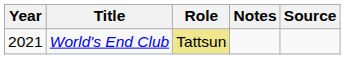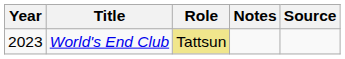 <table class="wikitable sortable plainrowheaders">
 <tr>
 <th>Year</th>
 <th>Title</th>
 <th>Role</th>
 <th class="unsortable">Notes</th>
 <th class="unsortable">Source</th>
 </tr>
 <tr>
-<td>2021</td>
+<td>2023</td>
 <td><em><a href='#'>World's End Club</a></em></td>
 <td style="background: khaki;">Tattsun</td>
 <td></td>
 <td></td>
 </tr>
 </table>
